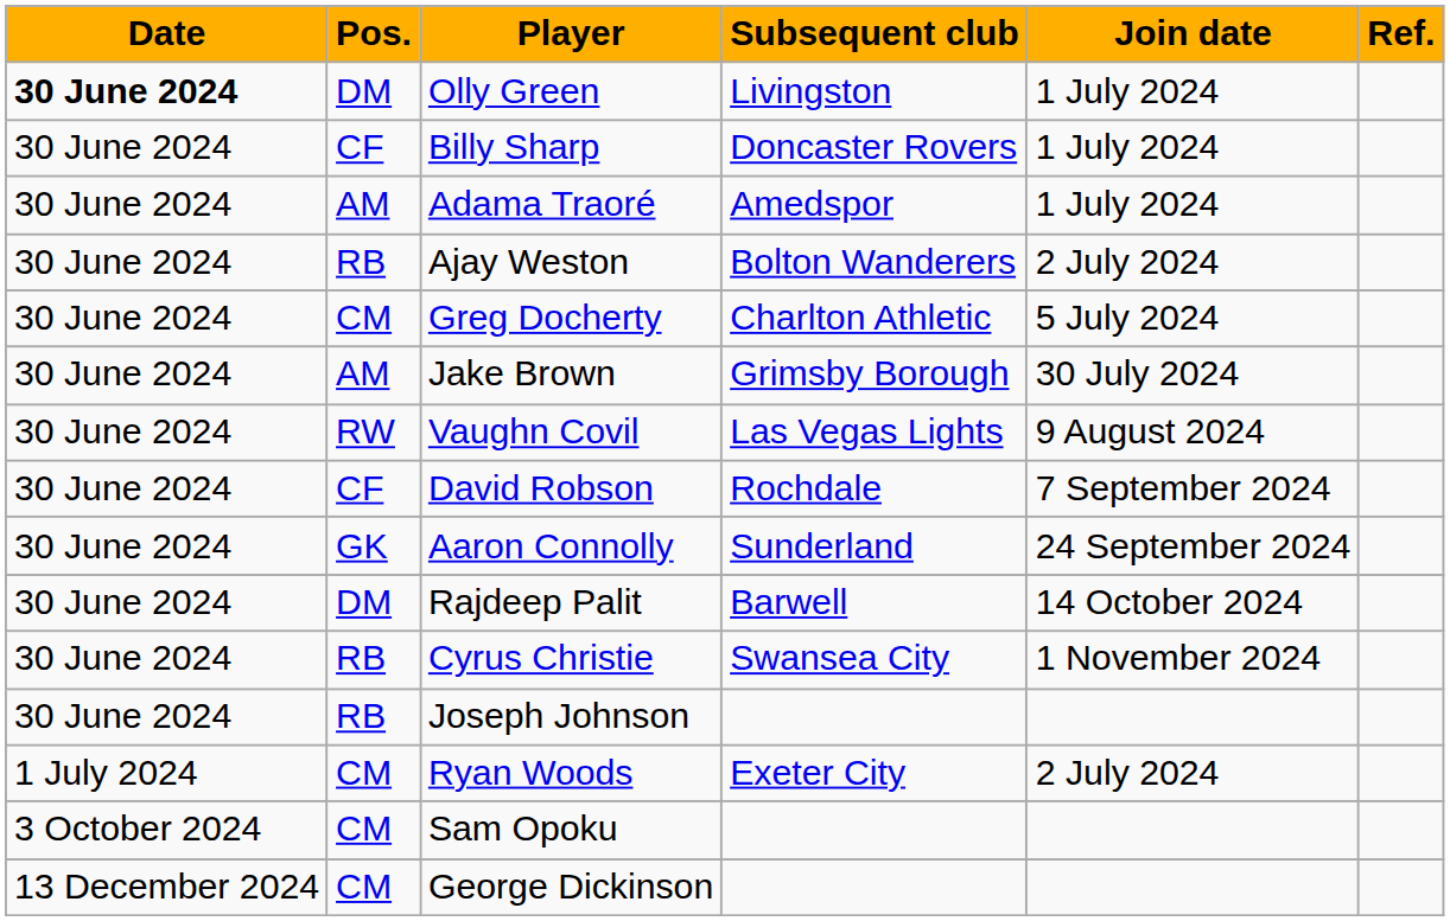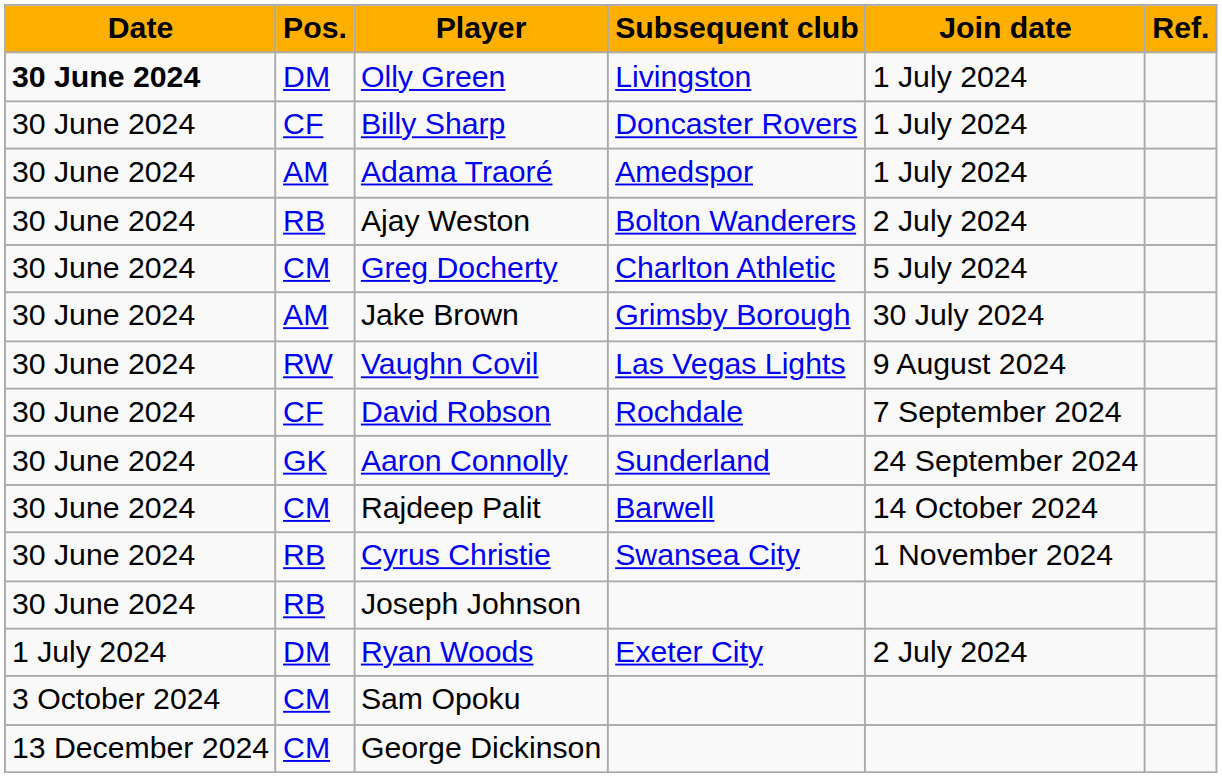 <table class="wikitable plainrowheaders sortable">
 <tr>
 <th style="background:#ffaf00; color:#000000;">Date</th>
 <th style="background:#ffaf00; color:#000000;">Pos.</th>
 <th style="background:#ffaf00; color:#000000;">Player</th>
 <th style="background:#ffaf00; color:#000000;">Subsequent club</th>
 <th style="background:#ffaf00; color:#000000;">Join date</th>
 <th style="background:#ffaf00; color:#000000;">Ref.</th>
 </tr>
 <tr>
 <td><strong>30 June 2024</strong></td>
 <td><a href='#'>DM</a></td>
 <td> <a href='#'>Olly Green</a></td>
 <td> <a href='#'>Livingston</a></td>
 <td>1 July 2024</td>
 <td></td>
 </tr>
 <tr>
 <td>30 June 2024</td>
 <td><a href='#'>CF</a></td>
 <td> <a href='#'>Billy Sharp</a></td>
 <td> <a href='#'>Doncaster Rovers</a></td>
 <td>1 July 2024</td>
 <td></td>
 </tr>
 <tr>
 <td>30 June 2024</td>
 <td><a href='#'>AM</a></td>
 <td> <a href='#'>Adama Traoré</a></td>
 <td> <a href='#'>Amedspor</a></td>
 <td>1 July 2024</td>
 <td></td>
 </tr>
 <tr>
 <td>30 June 2024</td>
 <td><a href='#'>RB</a></td>
 <td> Ajay Weston</td>
 <td> <a href='#'>Bolton Wanderers</a></td>
 <td>2 July 2024</td>
 <td></td>
 </tr>
 <tr>
 <td>30 June 2024</td>
 <td><a href='#'>CM</a></td>
 <td> <a href='#'>Greg Docherty</a></td>
 <td> <a href='#'>Charlton Athletic</a></td>
 <td>5 July 2024</td>
 <td></td>
 </tr>
 <tr>
 <td>30 June 2024</td>
 <td><a href='#'>AM</a></td>
 <td> Jake Brown</td>
 <td> <a href='#'>Grimsby Borough</a></td>
 <td>30 July 2024</td>
 <td></td>
 </tr>
 <tr>
 <td>30 June 2024</td>
 <td><a href='#'>RW</a></td>
 <td> <a href='#'>Vaughn Covil</a></td>
 <td> <a href='#'>Las Vegas Lights</a></td>
 <td>9 August 2024</td>
 <td></td>
 </tr>
 <tr>
 <td>30 June 2024</td>
 <td><a href='#'>CF</a></td>
 <td> <a href='#'>David Robson</a></td>
 <td> <a href='#'>Rochdale</a></td>
 <td>7 September 2024</td>
 <td></td>
 </tr>
 <tr>
 <td>30 June 2024</td>
 <td><a href='#'>GK</a></td>
 <td> <a href='#'>Aaron Connolly</a></td>
 <td> <a href='#'>Sunderland</a></td>
 <td>24 September 2024</td>
 <td></td>
 </tr>
 <tr>
 <td>30 June 2024</td>
-<td><a href='#'>DM</a></td>
+<td><a href='#'>CM</a></td>
 <td> Rajdeep Palit</td>
 <td> <a href='#'>Barwell</a></td>
 <td>14 October 2024</td>
 <td></td>
 </tr>
 <tr>
 <td>30 June 2024</td>
 <td><a href='#'>RB</a></td>
 <td> <a href='#'>Cyrus Christie</a></td>
 <td> <a href='#'>Swansea City</a></td>
 <td>1 November 2024</td>
 <td></td>
 </tr>
 <tr>
 <td>30 June 2024</td>
 <td><a href='#'>RB</a></td>
 <td> Joseph Johnson</td>
 <td></td>
 <td></td>
 <td></td>
 </tr>
 <tr>
 <td>1 July 2024</td>
-<td><a href='#'>CM</a></td>
+<td><a href='#'>DM</a></td>
 <td> <a href='#'>Ryan Woods</a></td>
 <td> <a href='#'>Exeter City</a></td>
 <td>2 July 2024</td>
 <td></td>
 </tr>
 <tr>
 <td>3 October 2024</td>
 <td><a href='#'>CM</a></td>
 <td> Sam Opoku</td>
 <td></td>
 <td></td>
 <td></td>
 </tr>
 <tr>
 <td>13 December 2024</td>
 <td><a href='#'>CM</a></td>
 <td> George Dickinson</td>
 <td></td>
 <td></td>
 <td></td>
 </tr>
 </table>
